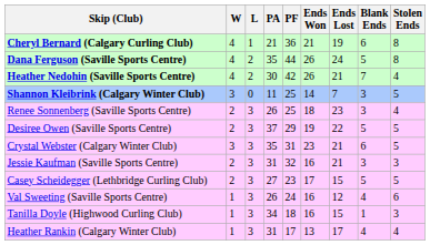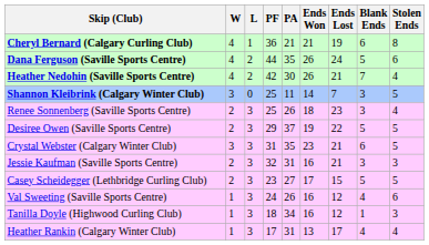 <table class="wikitable">
 <tr>
 <th bgcolor="#efefef" width="320">Skip (Club)</th>
 <th bgcolor="#efefef" width="20">W</th>
 <th bgcolor="#efefef" width="20">L</th>
+<th bgcolor="#efefef" width="20">PF</th>
 <th bgcolor="#efefef" width="20">PA</th>
-<th bgcolor="#efefef" width="20">PF</th>
 <th bgcolor="#efefef" width="20">Ends <br> Won</th>
 <th bgcolor="#efefef" width="20">Ends <br> Lost</th>
 <th bgcolor="#efefef" width="20">Blank <br> Ends</th>
 <th bgcolor="#efefef" width="20">Stolen <br> Ends</th>
 </tr>
 <tr bgcolor="#ccffcc">
 <td><strong><a href='#'>Cheryl Bernard</a> (Calgary Curling Club)</strong></td>
 <td>4</td>
 <td>1</td>
+<td>36</td>
 <td>21</td>
-<td>36</td>
 <td>21</td>
 <td>19</td>
 <td>6</td>
 <td>8</td>
 </tr>
 <tr bgcolor="#ccffcc">
 <td><strong><a href='#'>Dana Ferguson</a> (Saville Sports Centre)</strong></td>
 <td>4</td>
 <td>2</td>
+<td>44</td>
 <td>35</td>
-<td>44</td>
 <td>26</td>
 <td>24</td>
 <td>5</td>
-<td>8</td>
+<td>6</td>
 </tr>
 <tr bgcolor="#ccffcc">
 <td><strong><a href='#'>Heather Nedohin</a> (Saville Sports Centre)</strong></td>
 <td>4</td>
 <td>2</td>
+<td>42</td>
 <td>30</td>
-<td>42</td>
 <td>26</td>
 <td>21</td>
 <td>7</td>
 <td>4</td>
 </tr>
 <tr bgcolor="#aac9fc">
 <td><strong><a href='#'>Shannon Kleibrink</a> (Calgary Winter Club)</strong></td>
 <td>3</td>
 <td>0</td>
+<td>25</td>
 <td>11</td>
-<td>25</td>
 <td>14</td>
 <td>7</td>
 <td>3</td>
 <td>5</td>
 </tr>
 <tr bgcolor="#ffccff">
 <td><a href='#'>Renee Sonnenberg</a> (Saville Sports Centre)</td>
 <td>2</td>
 <td>3</td>
+<td>25</td>
 <td>26</td>
-<td>25</td>
 <td>18</td>
 <td>23</td>
 <td>3</td>
 <td>4</td>
 </tr>
 <tr bgcolor="#ffccff">
 <td><a href='#'>Desiree Owen</a> (Saville Sports Centre)</td>
 <td>2</td>
 <td>3</td>
+<td>29</td>
 <td>37</td>
-<td>29</td>
 <td>19</td>
 <td>22</td>
 <td>5</td>
 <td>5</td>
 </tr>
 <tr bgcolor="#ffccff">
 <td><a href='#'>Crystal Webster</a> (Calgary Winter Club)</td>
 <td>3</td>
 <td>3</td>
+<td>31</td>
 <td>35</td>
-<td>31</td>
 <td>23</td>
 <td>21</td>
 <td>6</td>
 <td>5</td>
 </tr>
 <tr bgcolor="#ffccff">
 <td><a href='#'>Jessie Kaufman</a> (Saville Sports Centre)</td>
 <td>2</td>
 <td>3</td>
+<td>32</td>
 <td>31</td>
-<td>32</td>
 <td>16</td>
 <td>21</td>
 <td>3</td>
 <td>3</td>
 </tr>
 <tr bgcolor="#ffccff">
 <td><a href='#'>Casey Scheidegger</a> (Lethbridge Curling Club)</td>
 <td>2</td>
 <td>3</td>
+<td>23</td>
 <td>27</td>
-<td>23</td>
 <td>17</td>
 <td>15</td>
 <td>5</td>
 <td>5</td>
 </tr>
 <tr bgcolor="#ffccff">
 <td><a href='#'>Val Sweeting</a> (Saville Sports Centre)</td>
 <td>1</td>
 <td>3</td>
+<td>24</td>
 <td>26</td>
-<td>24</td>
 <td>16</td>
 <td>12</td>
 <td>4</td>
 <td>6</td>
 </tr>
 <tr bgcolor="#ffccff">
 <td><a href='#'>Tanilla Doyle</a> (Highwood Curling Club)</td>
 <td>1</td>
 <td>3</td>
+<td>18</td>
 <td>34</td>
-<td>18</td>
 <td>16</td>
-<td>15</td>
+<td>12</td>
 <td>1</td>
 <td>3</td>
 </tr>
 <tr bgcolor="#ffccff">
 <td><a href='#'>Heather Rankin</a> (Calgary Winter Club)</td>
 <td>1</td>
 <td>3</td>
+<td>17</td>
 <td>31</td>
-<td>17</td>
 <td>13</td>
 <td>17</td>
 <td>4</td>
 <td>4</td>
 </tr>
 </table>
